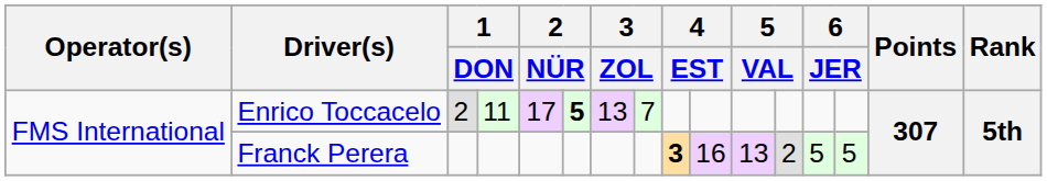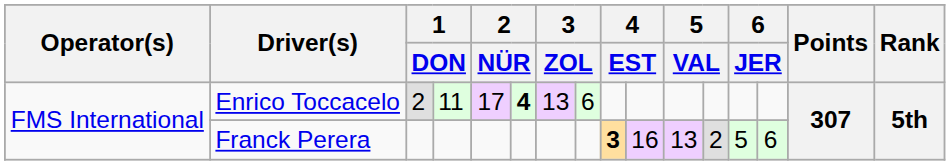 <table class="wikitable" style="font-size: 85%">
 <tr>
 <th rowspan=2>Operator(s)</th>
 <th rowspan=2>Driver(s)</th>
 <th colspan=2>1</th>
 <th colspan=2>2</th>
 <th colspan=2>3</th>
 <th colspan=2>4</th>
 <th colspan=2>5</th>
 <th colspan=2>6</th>
 <th rowspan=2>Points</th>
 <th rowspan=2>Rank</th>
 </tr>
 <tr>
 <th colspan=2><a href='#'>DON</a></th>
 <th colspan=2><a href='#'>NÜR</a></th>
 <th colspan=2><a href='#'>ZOL</a></th>
 <th colspan=2><a href='#'>EST</a></th>
 <th colspan=2><a href='#'>VAL</a></th>
 <th colspan=2><a href='#'>JER</a></th>
 </tr>
 <tr>
 <td rowspan=2 align=center><a href='#'>FMS International</a></td>
 <td> <a href='#'>Enrico Toccacelo</a></td>
 <td style="background:#dfdfdf;">2</td>
 <td style="background:#dfffdf;">11</td>
 <td style="background:#efcfff;">17</td>
-<td style="background:#dfffdf;"><strong>5</strong></td>
+<td style="background:#dfffdf;"><strong>4</strong></td>
 <td style="background:#efcfff;">13</td>
-<td style="background:#dfffdf;">7</td>
+<td style="background:#dfffdf;">6</td>
 <td></td>
 <td></td>
 <td></td>
 <td></td>
 <td></td>
 <td></td>
 <th rowspan=2>307</th>
 <th rowspan=2>5th</th>
 </tr>
 <tr>
 <td> <a href='#'>Franck Perera</a></td>
 <td></td>
 <td></td>
 <td></td>
 <td></td>
 <td></td>
 <td></td>
 <td style="background:#ffdf9f;"><strong>3</strong></td>
 <td style="background:#efcfff;">16</td>
 <td style="background:#efcfff;">13</td>
 <td style="background:#dfdfdf;">2</td>
 <td style="background:#dfffdf;">5</td>
-<td style="background:#dfffdf;">5</td>
+<td style="background:#dfffdf;">6</td>
 </tr>
 </table>
